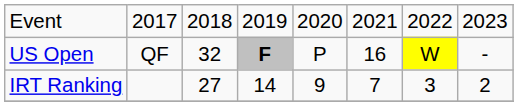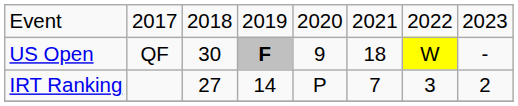 <table class="wikitable" style="font-size:90%;" align=center>
 <tr>
 <td>Event</td>
 <td>2017</td>
 <td>2018</td>
 <td>2019</td>
 <td>2020</td>
 <td>2021</td>
 <td>2022</td>
 <td>2023</td>
 </tr>
 <tr>
 <td align="left"><a href='#'>US Open</a></td>
 <td align=center>QF</td>
-<td align=center>32</td>
+<td align=center>30</td>
 <td bgcolor=silver align=center><strong>F</strong></td>
-<td align=center>P</td>
-<td align=center>16</td>
+<td align=center>9</td>
+<td align=center>18</td>
 <td align=center bgcolor=yellow>W</td>
 <td align=center>-</td>
 </tr>
 <tr>
 <td align="left"><a href='#'>IRT Ranking</a></td>
 <td></td>
 <td align=center>27</td>
 <td align=center>14</td>
-<td align=center>9</td>
+<td align=center>P</td>
 <td align=center>7</td>
 <td align=center>3</td>
 <td align=center>2</td>
 </tr>
 <tr>
 </tr>
 </table>
